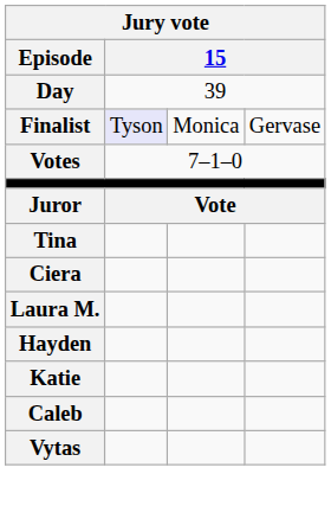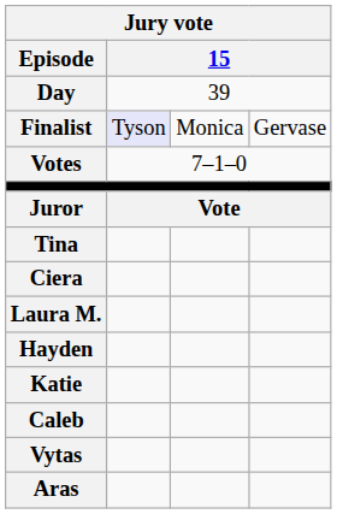 <table class="wikitable" style="text-align:center">
 <tr>
 <th colspan=4>Jury vote</th>
 </tr>
 <tr>
 <th scope=row>Episode</th>
 <th colspan=3><a href='#'>15</a></th>
 </tr>
 <tr>
 <th scope=row>Day</th>
 <td colspan=3>39</td>
 </tr>
 <tr>
 <th>Finalist</th>
 <td style="background: lavender;">Tyson</td>
 <td>Monica</td>
 <td>Gervase</td>
 </tr>
 <tr>
 <th>Votes</th>
 <td colspan=3>7–1–0</td>
 </tr>
 <tr>
 <td colspan="4" bgcolor="black"></td>
 </tr>
 <tr>
 <th>Juror</th>
 <th scope=row colspan="3">Vote</th>
 </tr>
 <tr>
 <th scope=row>Tina</th>
 <td></td>
 <td></td>
 <td></td>
 </tr>
 <tr>
 <th scope=row>Ciera</th>
 <td></td>
 <td></td>
 <td></td>
 </tr>
 <tr>
 <th scope=row>Laura M.</th>
 <td></td>
 <td></td>
 <td></td>
 </tr>
 <tr>
 <th scope=row>Hayden</th>
 <td></td>
 <td></td>
 <td></td>
 </tr>
 <tr>
 <th scope=row>Katie</th>
 <td></td>
 <td></td>
 <td></td>
 </tr>
 <tr>
 <th scope=row>Caleb</th>
 <td></td>
 <td></td>
 <td></td>
 </tr>
 <tr>
 <th scope=row>Vytas</th>
 <td></td>
 <td></td>
 <td></td>
 </tr>
+<tr>
+<th scope=row>Aras</th>
+<td></td>
+<td></td>
+<td></td>
+</tr>
 </table>
